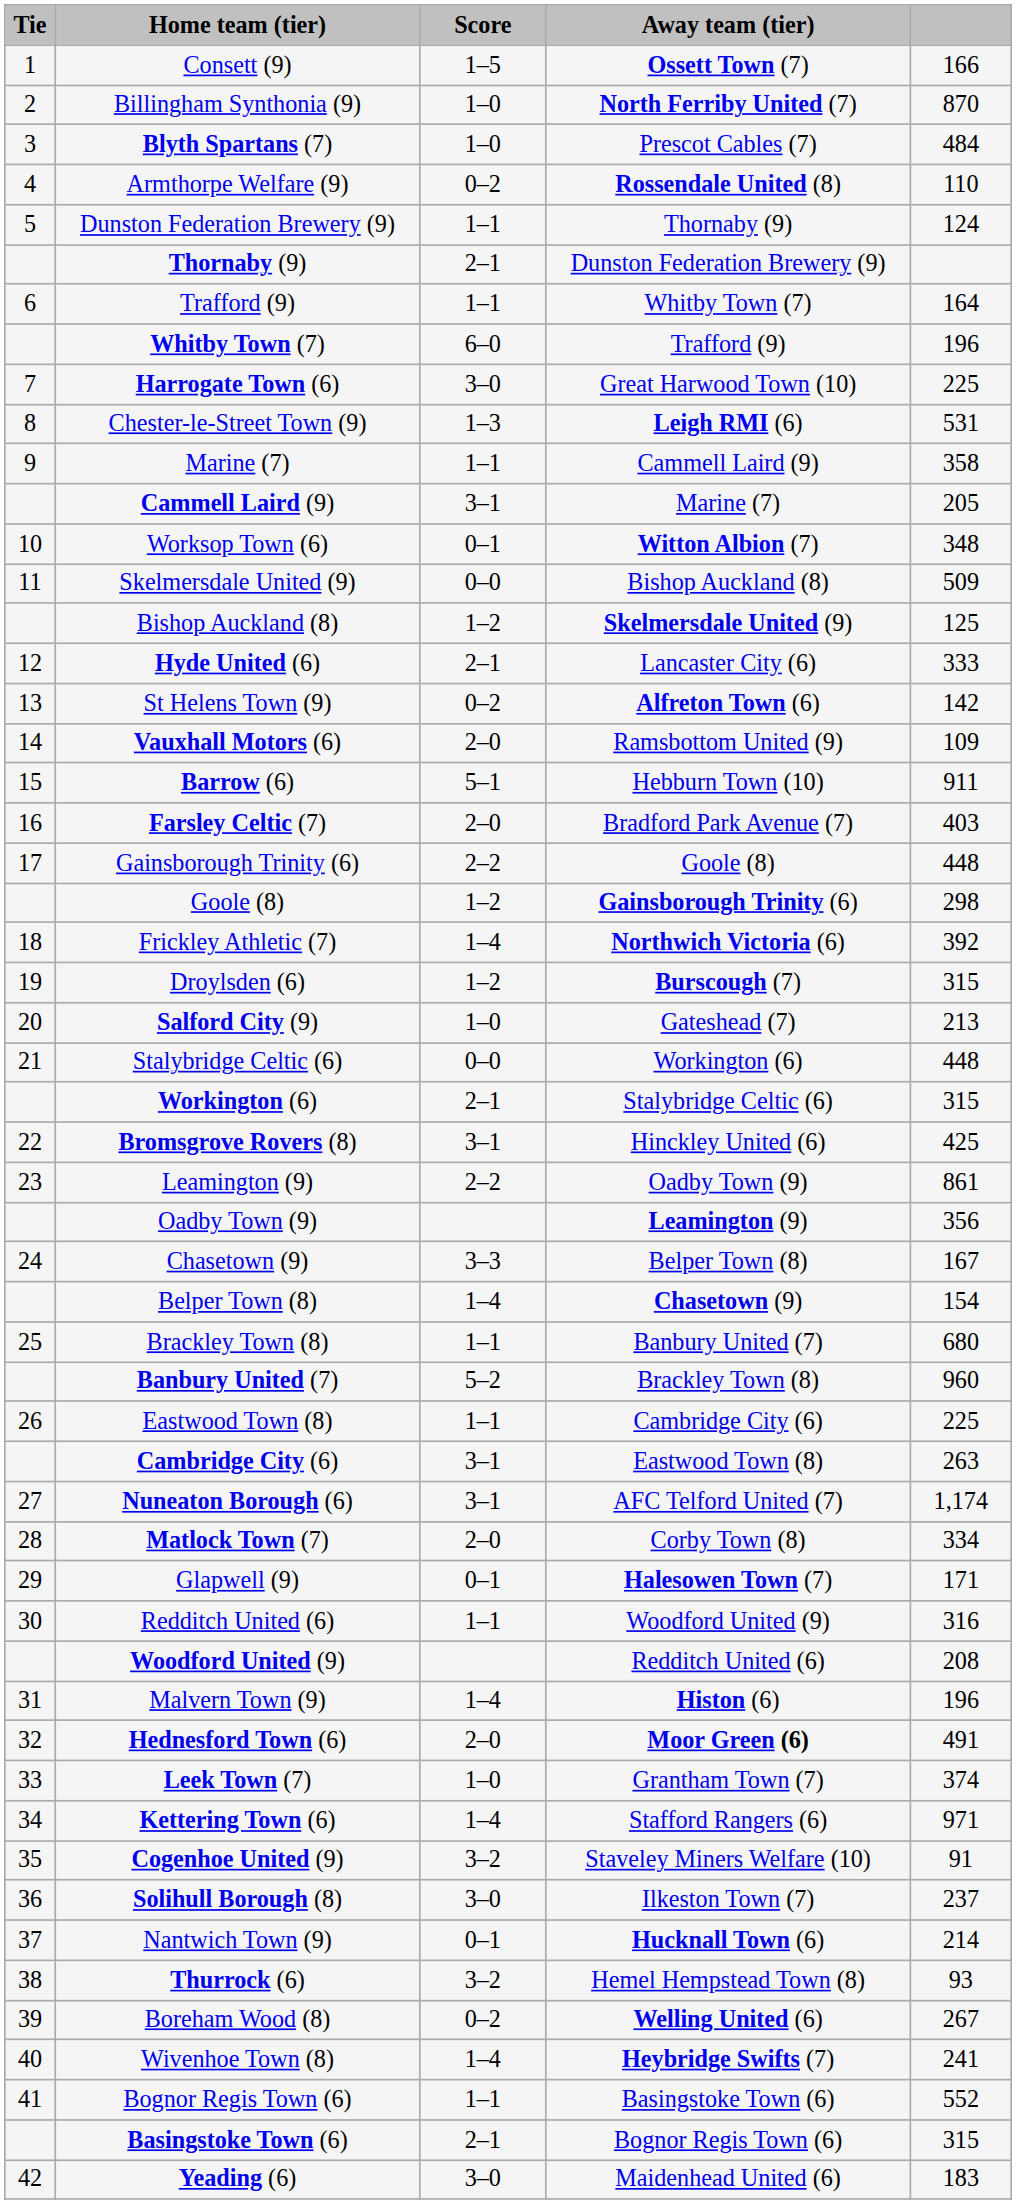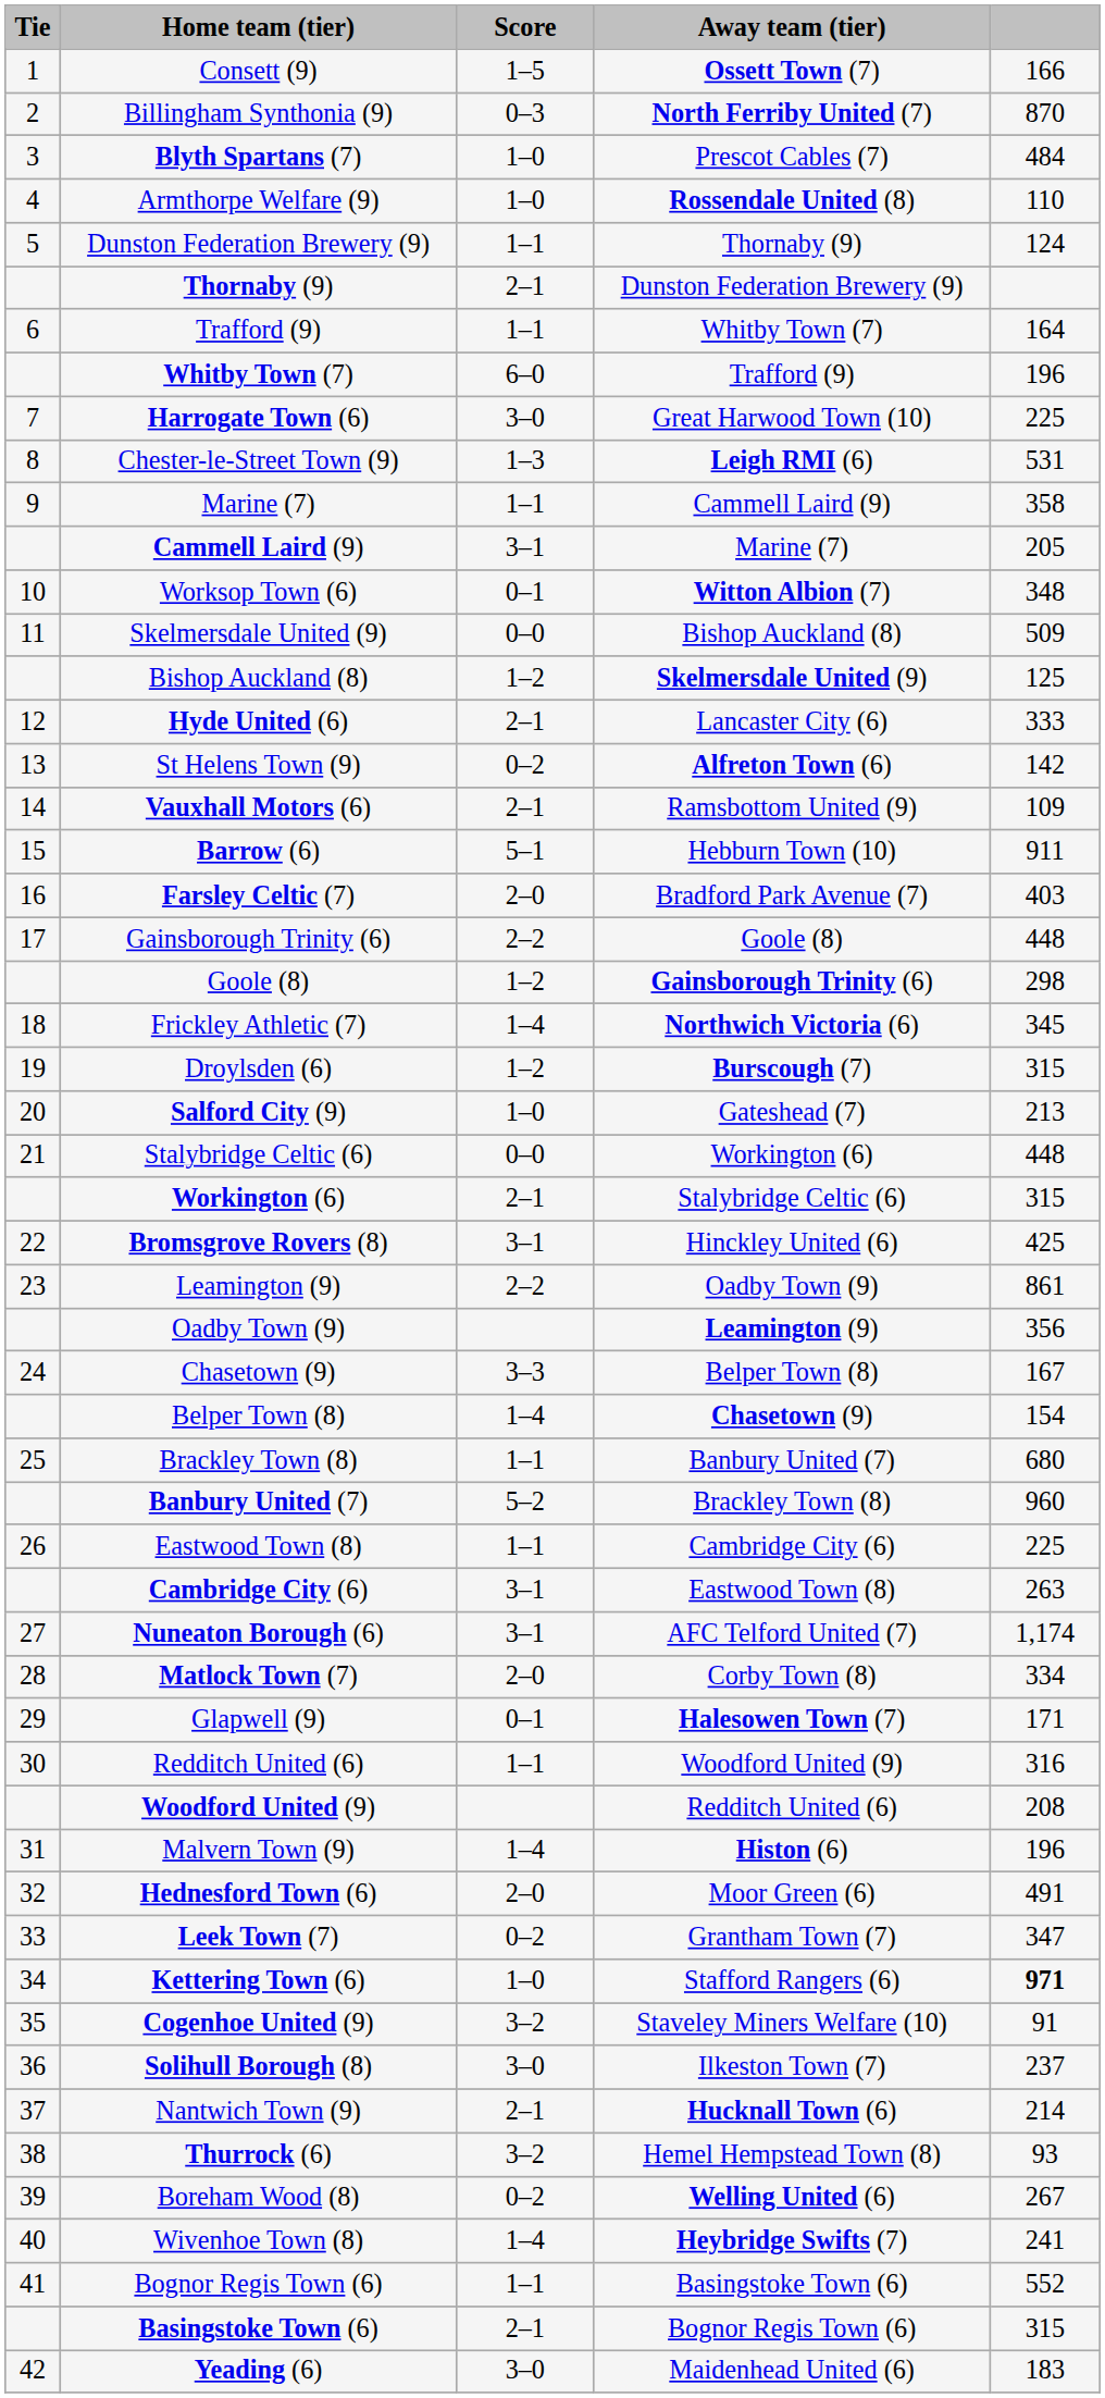 <table class="wikitable" style="width: 600px; background:WhiteSmoke; text-align:center; font-size:90%">
 <tr>
 <td scope="col" style="width:  5.00%; background:silver;"><strong>Tie</strong></td>
 <td scope="col" style="width: 36.25%; background:silver;"><strong>Home team (tier)</strong></td>
 <td scope="col" style="width: 12.50%; background:silver;"><strong>Score</strong></td>
 <td scope="col" style="width: 36.25%; background:silver;"><strong>Away team (tier)</strong></td>
 <td scope="col" style="width: 10.00%; background:silver;"><strong></strong></td>
 </tr>
 <tr>
 <td>1</td>
 <td><a href='#'>Consett</a> (9)</td>
 <td>1–5</td>
 <td><strong><a href='#'>Ossett Town</a></strong> (7)</td>
 <td>166</td>
 </tr>
 <tr>
 <td>2</td>
 <td><a href='#'>Billingham Synthonia</a> (9)</td>
-<td>1–0</td>
+<td>0–3</td>
 <td><strong><a href='#'>North Ferriby United</a></strong> (7)</td>
 <td>870</td>
 </tr>
 <tr>
 <td>3</td>
 <td><strong><a href='#'>Blyth Spartans</a></strong> (7)</td>
 <td>1–0</td>
 <td><a href='#'>Prescot Cables</a> (7)</td>
 <td>484</td>
 </tr>
 <tr>
 <td>4</td>
 <td><a href='#'>Armthorpe Welfare</a> (9)</td>
-<td>0–2</td>
+<td>1–0</td>
 <td><strong><a href='#'>Rossendale United</a></strong> (8)</td>
 <td>110</td>
 </tr>
 <tr>
 <td>5</td>
 <td><a href='#'>Dunston Federation Brewery</a> (9)</td>
 <td>1–1</td>
 <td><a href='#'>Thornaby</a> (9)</td>
 <td>124</td>
 </tr>
 <tr>
 <td><em></em></td>
 <td><strong><a href='#'>Thornaby</a></strong> (9)</td>
 <td>2–1</td>
 <td><a href='#'>Dunston Federation Brewery</a> (9)</td>
 <td></td>
 </tr>
 <tr>
 <td>6</td>
 <td><a href='#'>Trafford</a> (9)</td>
 <td>1–1</td>
 <td><a href='#'>Whitby Town</a> (7)</td>
 <td>164</td>
 </tr>
 <tr>
 <td><em></em></td>
 <td><strong><a href='#'>Whitby Town</a></strong> (7)</td>
 <td>6–0</td>
 <td><a href='#'>Trafford</a> (9)</td>
 <td>196</td>
 </tr>
 <tr>
 <td>7</td>
 <td><strong><a href='#'>Harrogate Town</a></strong> (6)</td>
 <td>3–0</td>
 <td><a href='#'>Great Harwood Town</a> (10)</td>
 <td>225</td>
 </tr>
 <tr>
 <td>8</td>
 <td><a href='#'>Chester-le-Street Town</a> (9)</td>
 <td>1–3</td>
 <td><strong><a href='#'>Leigh RMI</a></strong> (6)</td>
 <td>531</td>
 </tr>
 <tr>
 <td>9</td>
 <td><a href='#'>Marine</a> (7)</td>
 <td>1–1</td>
 <td><a href='#'>Cammell Laird</a> (9)</td>
 <td>358</td>
 </tr>
 <tr>
 <td><em></em></td>
 <td><strong><a href='#'>Cammell Laird</a></strong> (9)</td>
 <td>3–1</td>
 <td><a href='#'>Marine</a> (7)</td>
 <td>205</td>
 </tr>
 <tr>
 <td>10</td>
 <td><a href='#'>Worksop Town</a> (6)</td>
 <td>0–1</td>
 <td><strong><a href='#'>Witton Albion</a></strong> (7)</td>
 <td>348</td>
 </tr>
 <tr>
 <td>11</td>
 <td><a href='#'>Skelmersdale United</a> (9)</td>
 <td>0–0</td>
 <td><a href='#'>Bishop Auckland</a> (8)</td>
 <td>509</td>
 </tr>
 <tr>
 <td><em></em></td>
 <td><a href='#'>Bishop Auckland</a> (8)</td>
 <td>1–2</td>
 <td><strong><a href='#'>Skelmersdale United</a></strong> (9)</td>
 <td>125</td>
 </tr>
 <tr>
 <td>12</td>
 <td><strong><a href='#'>Hyde United</a></strong> (6)</td>
 <td>2–1</td>
 <td><a href='#'>Lancaster City</a> (6)</td>
 <td>333</td>
 </tr>
 <tr>
 <td>13</td>
 <td><a href='#'>St Helens Town</a> (9)</td>
 <td>0–2</td>
 <td><strong><a href='#'>Alfreton Town</a></strong> (6)</td>
 <td>142</td>
 </tr>
 <tr>
 <td>14</td>
 <td><strong><a href='#'>Vauxhall Motors</a></strong> (6)</td>
-<td>2–0</td>
+<td>2–1</td>
 <td><a href='#'>Ramsbottom United</a> (9)</td>
 <td>109</td>
 </tr>
 <tr>
 <td>15</td>
 <td><strong><a href='#'>Barrow</a></strong> (6)</td>
 <td>5–1</td>
 <td><a href='#'>Hebburn Town</a> (10)</td>
 <td>911</td>
 </tr>
 <tr>
 <td>16</td>
 <td><strong><a href='#'>Farsley Celtic</a></strong> (7)</td>
 <td>2–0</td>
 <td><a href='#'>Bradford Park Avenue</a> (7)</td>
 <td>403</td>
 </tr>
 <tr>
 <td>17</td>
 <td><a href='#'>Gainsborough Trinity</a> (6)</td>
 <td>2–2</td>
 <td><a href='#'>Goole</a> (8)</td>
 <td>448</td>
 </tr>
 <tr>
 <td><em></em></td>
 <td><a href='#'>Goole</a> (8)</td>
 <td>1–2</td>
 <td><strong><a href='#'>Gainsborough Trinity</a></strong> (6)</td>
 <td>298</td>
 </tr>
 <tr>
 <td>18</td>
 <td><a href='#'>Frickley Athletic</a> (7)</td>
 <td>1–4</td>
 <td><strong><a href='#'>Northwich Victoria</a></strong> (6)</td>
-<td>392</td>
+<td>345</td>
 </tr>
 <tr>
 <td>19</td>
 <td><a href='#'>Droylsden</a> (6)</td>
 <td>1–2</td>
 <td><strong><a href='#'>Burscough</a></strong> (7)</td>
 <td>315</td>
 </tr>
 <tr>
 <td>20</td>
 <td><strong><a href='#'>Salford City</a></strong> (9)</td>
 <td>1–0</td>
 <td><a href='#'>Gateshead</a> (7)</td>
 <td>213</td>
 </tr>
 <tr>
 <td>21</td>
 <td><a href='#'>Stalybridge Celtic</a> (6)</td>
 <td>0–0</td>
 <td><a href='#'>Workington</a> (6)</td>
 <td>448</td>
 </tr>
 <tr>
 <td><em></em></td>
 <td><strong><a href='#'>Workington</a></strong> (6)</td>
 <td>2–1</td>
 <td><a href='#'>Stalybridge Celtic</a> (6)</td>
 <td>315</td>
 </tr>
 <tr>
 <td>22</td>
 <td><strong><a href='#'>Bromsgrove Rovers</a></strong> (8)</td>
 <td>3–1</td>
 <td><a href='#'>Hinckley United</a> (6)</td>
 <td>425</td>
 </tr>
 <tr>
 <td>23</td>
 <td><a href='#'>Leamington</a> (9)</td>
 <td>2–2</td>
 <td><a href='#'>Oadby Town</a> (9)</td>
 <td>861</td>
 </tr>
 <tr>
 <td><em></em></td>
 <td><a href='#'>Oadby Town</a> (9)</td>
 <td></td>
 <td><strong><a href='#'>Leamington</a></strong> (9)</td>
 <td>356</td>
 </tr>
 <tr>
 <td>24</td>
 <td><a href='#'>Chasetown</a> (9)</td>
 <td>3–3</td>
 <td><a href='#'>Belper Town</a> (8)</td>
 <td>167</td>
 </tr>
 <tr>
 <td><em></em></td>
 <td><a href='#'>Belper Town</a> (8)</td>
 <td>1–4</td>
 <td><strong><a href='#'>Chasetown</a></strong> (9)</td>
 <td>154</td>
 </tr>
 <tr>
 <td>25</td>
 <td><a href='#'>Brackley Town</a> (8)</td>
 <td>1–1</td>
 <td><a href='#'>Banbury United</a> (7)</td>
 <td>680</td>
 </tr>
 <tr>
 <td><em></em></td>
 <td><strong><a href='#'>Banbury United</a></strong> (7)</td>
 <td>5–2</td>
 <td><a href='#'>Brackley Town</a> (8)</td>
 <td>960</td>
 </tr>
 <tr>
 <td>26</td>
 <td><a href='#'>Eastwood Town</a> (8)</td>
 <td>1–1</td>
 <td><a href='#'>Cambridge City</a> (6)</td>
 <td>225</td>
 </tr>
 <tr>
 <td><em></em></td>
 <td><strong><a href='#'>Cambridge City</a></strong> (6)</td>
 <td>3–1</td>
 <td><a href='#'>Eastwood Town</a> (8)</td>
 <td>263</td>
 </tr>
 <tr>
 <td>27</td>
 <td><strong><a href='#'>Nuneaton Borough</a></strong> (6)</td>
 <td>3–1</td>
 <td><a href='#'>AFC Telford United</a> (7)</td>
 <td>1,174</td>
 </tr>
 <tr>
 <td>28</td>
 <td><strong><a href='#'>Matlock Town</a></strong> (7)</td>
 <td>2–0</td>
 <td><a href='#'>Corby Town</a> (8)</td>
 <td>334</td>
 </tr>
 <tr>
 <td>29</td>
 <td><a href='#'>Glapwell</a> (9)</td>
 <td>0–1</td>
 <td><strong><a href='#'>Halesowen Town</a></strong> (7)</td>
 <td>171</td>
 </tr>
 <tr>
 <td>30</td>
 <td><a href='#'>Redditch United</a> (6)</td>
 <td>1–1</td>
 <td><a href='#'>Woodford United</a> (9)</td>
 <td>316</td>
 </tr>
 <tr>
 <td><em></em></td>
 <td><strong><a href='#'>Woodford United</a></strong> (9)</td>
 <td></td>
 <td><a href='#'>Redditch United</a> (6)</td>
 <td>208</td>
 </tr>
 <tr>
 <td>31</td>
 <td><a href='#'>Malvern Town</a> (9)</td>
 <td>1–4</td>
 <td><strong><a href='#'>Histon</a></strong> (6)</td>
 <td>196</td>
 </tr>
 <tr>
 <td>32</td>
 <td><strong><a href='#'>Hednesford Town</a></strong> (6)</td>
 <td>2–0</td>
-<td><strong><a href='#'>Moor Green</a> (6)</strong></td>
+<td><a href='#'>Moor Green</a> (6)</td>
 <td>491</td>
 </tr>
 <tr>
 <td>33</td>
 <td><strong><a href='#'>Leek Town</a></strong> (7)</td>
-<td>1–0</td>
+<td>0–2</td>
 <td><a href='#'>Grantham Town</a> (7)</td>
-<td>374</td>
+<td>347</td>
 </tr>
 <tr>
 <td>34</td>
 <td><strong><a href='#'>Kettering Town</a></strong> (6)</td>
-<td>1–4</td>
+<td>1–0</td>
 <td><a href='#'>Stafford Rangers</a> (6)</td>
-<td>971</td>
+<td><strong>971</strong></td>
 </tr>
 <tr>
 <td>35</td>
 <td><strong><a href='#'>Cogenhoe United</a></strong> (9)</td>
 <td>3–2</td>
 <td><a href='#'>Staveley Miners Welfare</a> (10)</td>
 <td>91</td>
 </tr>
 <tr>
 <td>36</td>
 <td><strong><a href='#'>Solihull Borough</a></strong> (8)</td>
 <td>3–0</td>
 <td><a href='#'>Ilkeston Town</a> (7)</td>
 <td>237</td>
 </tr>
 <tr>
 <td>37</td>
 <td><a href='#'>Nantwich Town</a> (9)</td>
-<td>0–1</td>
+<td>2–1</td>
 <td><strong><a href='#'>Hucknall Town</a></strong> (6)</td>
 <td>214</td>
 </tr>
 <tr>
 <td>38</td>
 <td><strong><a href='#'>Thurrock</a></strong> (6)</td>
 <td>3–2</td>
 <td><a href='#'>Hemel Hempstead Town</a> (8)</td>
 <td>93</td>
 </tr>
 <tr>
 <td>39</td>
 <td><a href='#'>Boreham Wood</a> (8)</td>
 <td>0–2</td>
 <td><strong><a href='#'>Welling United</a></strong> (6)</td>
 <td>267</td>
 </tr>
 <tr>
 <td>40</td>
 <td><a href='#'>Wivenhoe Town</a> (8)</td>
 <td>1–4</td>
 <td><strong><a href='#'>Heybridge Swifts</a></strong> (7)</td>
 <td>241</td>
 </tr>
 <tr>
 <td>41</td>
 <td><a href='#'>Bognor Regis Town</a> (6)</td>
 <td>1–1</td>
 <td><a href='#'>Basingstoke Town</a> (6)</td>
 <td>552</td>
 </tr>
 <tr>
 <td><em></em></td>
 <td><strong><a href='#'>Basingstoke Town</a></strong> (6)</td>
 <td>2–1</td>
 <td><a href='#'>Bognor Regis Town</a> (6)</td>
 <td>315</td>
 </tr>
 <tr>
 <td>42</td>
 <td><strong><a href='#'>Yeading</a></strong> (6)</td>
 <td>3–0</td>
 <td><a href='#'>Maidenhead United</a> (6)</td>
 <td>183</td>
 </tr>
 </table>
